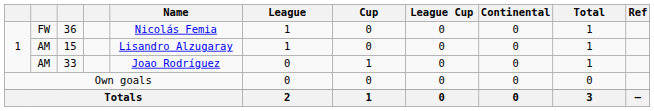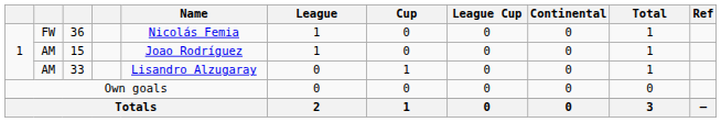 <table class="wikitable sortable" style="font-size: 95%; text-align: center;">
 <tr>
 <th style="width:25px; background:#; color:;"></th>
 <th style="width:25px; background:#; color:;"></th>
 <th style="width:25px; background:#; color:;"></th>
 <th style="width:25px; background:#; color:;"></th>
 <th style="width:150px; background:#; color:;">Name</th>
 <th style="width:100px; background:#; color:;">League</th>
 <th style="width:80px; background:#; color:;">Cup</th>
 <th style="width:80px; background:#; color:;">League Cup</th>
 <th style="width:80px; background:#; color:;">Continental</th>
 <th style="width:80px; background:#; color:;"><strong>Total</strong></th>
 <th style="width:10px; background:#; color:;"><strong>Ref</strong></th>
 </tr>
 <tr>
 <td rowspan=3>1</td>
 <td>FW</td>
 <td>36</td>
 <td></td>
 <td data-sort-value="Femia, Nicolás"><a href='#'>Nicolás Femia</a></td>
 <td>1</td>
 <td>0</td>
 <td>0</td>
 <td>0</td>
 <td>1</td>
 <td></td>
 </tr>
 <tr>
 <td>AM</td>
 <td>15</td>
 <td></td>
-<td data-sort-value="Alzugaray, Lisandro"><a href='#'>Lisandro Alzugaray</a></td>
+<td data-sort-value="Rodríguez, Joao"><a href='#'>Joao Rodríguez</a></td>
 <td>1</td>
 <td>0</td>
 <td>0</td>
 <td>0</td>
 <td>1</td>
 <td></td>
 </tr>
 <tr>
 <td>AM</td>
 <td>33</td>
 <td></td>
-<td data-sort-value="Rodríguez, Joao"><a href='#'>Joao Rodríguez</a></td>
+<td data-sort-value="Alzugaray, Lisandro"><a href='#'>Lisandro Alzugaray</a></td>
 <td>0</td>
 <td>1</td>
 <td>0</td>
 <td>0</td>
 <td>1</td>
 <td></td>
 </tr>
 <tr>
 <td colspan="5">Own goals</td>
 <td>0</td>
 <td>0</td>
 <td>0</td>
 <td>0</td>
 <td>0</td>
 <td></td>
 </tr>
 <tr>
 </tr>
 <tr class="sortbottom">
 </tr>
 <tr class="sortbottom">
 <th colspan=5><strong>Totals</strong></th>
 <th><strong>2</strong></th>
 <th><strong>1</strong></th>
 <th><strong>0</strong></th>
 <th><strong>0</strong></th>
 <th><strong>3</strong></th>
 <th><strong>—</strong></th>
 </tr>
 </table>
